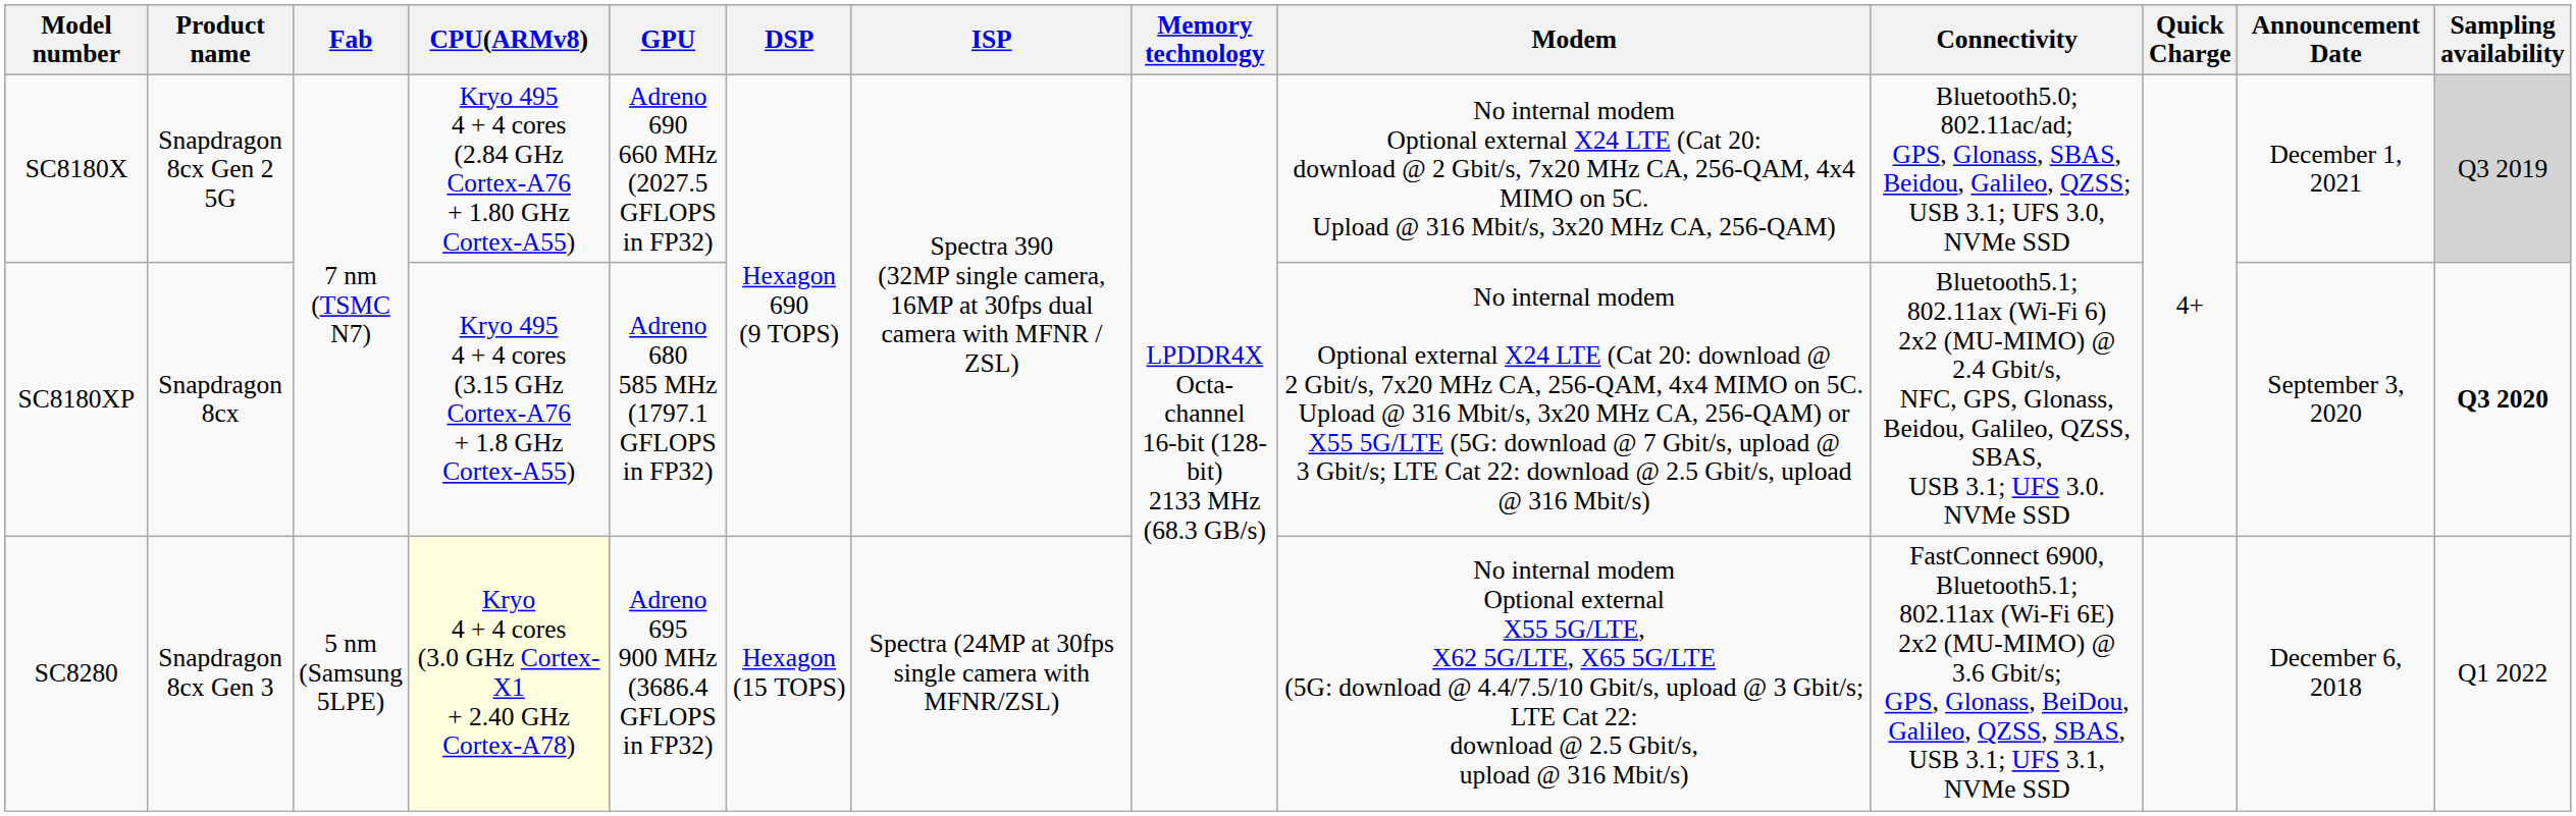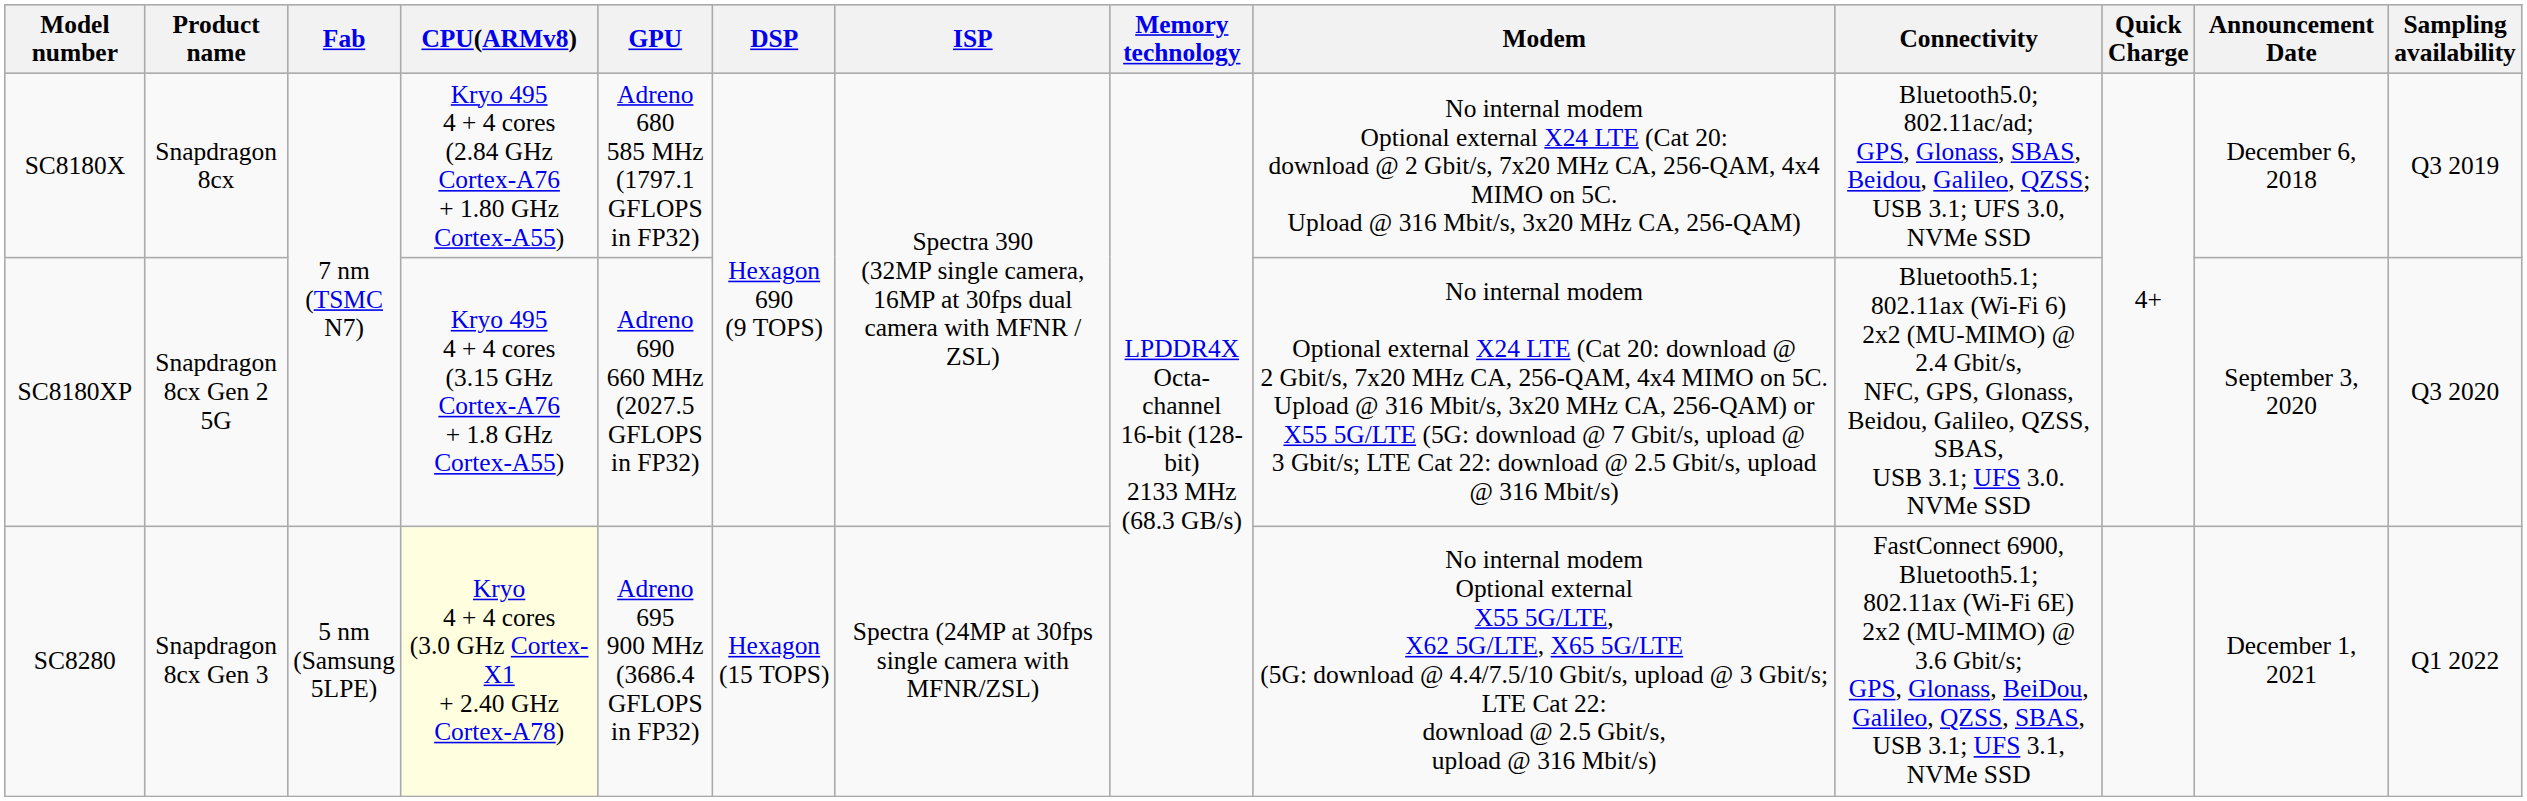 <table class="wikitable" style="width:100%; text-align:center">
 <tr>
 <th>Model number</th>
 <th>Product name</th>
 <th><a href='#'>Fab</a></th>
 <th><a href='#'>CPU</a>(<a href='#'>ARMv8</a>)</th>
 <th><a href='#'>GPU</a></th>
 <th><a href='#'>DSP</a></th>
 <th><a href='#'>ISP</a></th>
 <th><a href='#'>Memory<br>technology</a></th>
 <th>Modem</th>
 <th>Connectivity</th>
 <th>Quick<br>Charge</th>
 <th>Announcement Date</th>
 <th>Sampling<br>availability</th>
 </tr>
 <tr>
 <td>SC8180X</td>
-<td>Snapdragon<br>8cx Gen 2 5G</td>
+<td>Snapdragon<br>8cx</td>
 <td rowspan="2">7 nm<br>(<a href='#'>TSMC</a><br>N7)</td>
 <td><a href='#'>Kryo 495</a><br>4 + 4 cores<br>(2.84 GHz <a href='#'>Cortex-A76</a><br>+ 1.80 GHz <a href='#'>Cortex-A55</a>)</td>
-<td><a href='#'>Adreno</a> 690<br>660 MHz<br>(2027.5<br>GFLOPS<br>in FP32)</td>
+<td><a href='#'>Adreno</a> 680<br>585 MHz<br>(1797.1<br>GFLOPS<br>in FP32)</td>
 <td rowspan="2"><a href='#'>Hexagon</a><br>690<br>(9 TOPS)</td>
 <td rowspan="2">Spectra 390<br>(32MP single camera,<br>16MP at 30fps dual camera with MFNR / ZSL)</td>
 <td rowspan="3"><a href='#'>LPDDR4X</a><br>Octa-channel<br>16-bit (128-bit)<br>2133 MHz<br>(68.3 GB/s)</td>
 <td>No internal modem<br>Optional external <a href='#'>X24 LTE</a> (Cat 20:<br>download @ 2 Gbit/s, 7x20 MHz CA, 256-QAM, 4x4 MIMO on 5C.<br>Upload @ 316 Mbit/s, 3x20 MHz CA, 256-QAM)</td>
 <td>Bluetooth5.0;<br>802.11ac/ad;<br><a href='#'>GPS</a>, <a href='#'>Glonass</a>, <a href='#'>SBAS</a>, <a href='#'>Beidou</a>, <a href='#'>Galileo</a>, <a href='#'>QZSS</a>; <br>USB 3.1; UFS 3.0, NVMe SSD</td>
 <td rowspan="2">4+</td>
-<td>December 1, 2021</td>
-<td style="background: lightgrey;">Q3 2019</td>
+<td>December 6, 2018</td>
+<td>Q3 2019</td>
 </tr>
 <tr>
 <td>SC8180XP</td>
-<td>Snapdragon<br>8cx</td>
+<td>Snapdragon<br>8cx Gen 2 5G</td>
 <td><a href='#'>Kryo 495</a><br>4 + 4 cores<br>(3.15 GHz <a href='#'>Cortex-A76</a><br>+ 1.8 GHz <a href='#'>Cortex-A55</a>)</td>
-<td><a href='#'>Adreno</a> 680<br>585 MHz<br>(1797.1<br>GFLOPS<br>in FP32)</td>
+<td><a href='#'>Adreno</a> 690<br>660 MHz<br>(2027.5<br>GFLOPS<br>in FP32)</td>
 <td>No internal modem<br><br>Optional external <a href='#'>X24 LTE</a> (Cat 20: download @ 2 Gbit/s, 7x20 MHz CA, 256-QAM, 4x4 MIMO on 5C. Upload @ 316 Mbit/s, 3x20 MHz CA, 256-QAM) or<br><a href='#'>X55 5G/LTE</a> (5G: download @ 7 Gbit/s, upload @ 3 Gbit/s; LTE Cat 22: download @ 2.5 Gbit/s, upload @ 316 Mbit/s)</td>
 <td>Bluetooth5.1;<br>802.11ax (Wi-Fi 6) <br>2x2 (MU-MIMO) @ 2.4 Gbit/s, <br>NFC, GPS, Glonass, Beidou, Galileo, QZSS, SBAS, <br>USB 3.1; <a href='#'>UFS</a> 3.0. NVMe SSD</td>
 <td>September 3, 2020</td>
-<td><strong>Q3 2020</strong></td>
+<td>Q3 2020</td>
 </tr>
 <tr>
 <td>SC8280</td>
 <td>Snapdragon<br>8cx Gen 3<br></td>
 <td>5 nm<br>(Samsung<br>5LPE)</td>
 <td style="background: lightyellow;"><a href='#'>Kryo</a><br>4 + 4 cores<br>(3.0 GHz <a href='#'>Cortex-X1</a><br>+ 2.40 GHz <a href='#'>Cortex-A78</a>)</td>
 <td><a href='#'>Adreno</a> 695<br>900 MHz<br>(3686.4<br>GFLOPS<br>in FP32)</td>
 <td><a href='#'>Hexagon</a><br>(15 TOPS)</td>
 <td>Spectra (24MP at 30fps single camera with MFNR/ZSL)</td>
 <td>No internal modem<br>Optional external<br><a href='#'>X55 5G/LTE</a>,<br><a href='#'>X62 5G/LTE</a>, <a href='#'>X65 5G/LTE</a><br>(5G: download @ 4.4/7.5/10 Gbit/s, upload @ 3 Gbit/s;<br>LTE Cat 22:<br>download @ 2.5 Gbit/s,<br>upload @ 316 Mbit/s)</td>
 <td>FastConnect 6900,<br>Bluetooth5.1;<br>802.11ax (Wi-Fi 6E)<br>2x2 (MU-MIMO) @ 3.6 Gbit/s; <br><a href='#'>GPS</a>, <a href='#'>Glonass</a>, <a href='#'>BeiDou</a>, <a href='#'>Galileo</a>, <a href='#'>QZSS</a>, <a href='#'>SBAS</a>, <br>USB 3.1; <a href='#'>UFS</a> 3.1, NVMe SSD</td>
 <td></td>
-<td>December 6, 2018</td>
+<td>December 1, 2021</td>
 <td>Q1 2022</td>
 </tr>
 <tr>
 </tr>
 </table>
